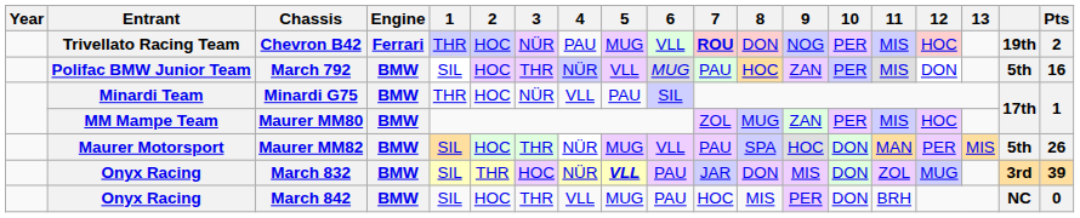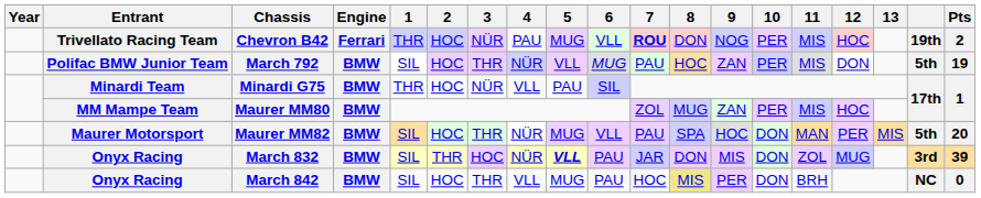 <table class="wikitable" style="text-align:center; font-size:85%">
 <tr>
 <th>Year</th>
 <th>Entrant</th>
 <th>Chassis</th>
 <th>Engine</th>
 <th>1</th>
 <th>2</th>
 <th>3</th>
 <th>4</th>
 <th>5</th>
 <th>6</th>
 <th>7</th>
 <th>8</th>
 <th>9</th>
 <th>10</th>
 <th>11</th>
 <th>12</th>
 <th>13</th>
 <th></th>
 <th>Pts</th>
 </tr>
 <tr>
 <td></td>
 <th nowrap>Trivellato Racing Team</th>
 <th nowrap><a href='#'>Chevron B42</a></th>
 <th><a href='#'>Ferrari</a></th>
 <td style="background:#CFCFFF;"><a href='#'>THR</a><br></td>
 <td style="background:#CFCFFF;"><a href='#'>HOC</a><br></td>
 <td style="background:#EFCFFF;"><a href='#'>NÜR</a><br></td>
 <td><a href='#'>PAU</a></td>
 <td style="background:#EFCFFF;"><a href='#'>MUG</a><br></td>
 <td style="background:#DFFFDF;"><a href='#'>VLL</a><br></td>
 <td style="background:#FFCFCF;"><strong><a href='#'>ROU</a><br></strong></td>
 <td style="background:#FFCFCF;"><a href='#'>DON</a><br></td>
 <td style="background:#CFCFFF;"><a href='#'>NOG</a><br></td>
 <td style="background:#EFCFFF;"><a href='#'>PER</a><br></td>
 <td style="background:#CFCFFF;"><a href='#'>MIS</a><br></td>
 <td style="background:#FFCFCF;"><a href='#'>HOC</a><br></td>
 <td></td>
 <th>19th</th>
 <th>2</th>
 </tr>
 <tr>
 <td></td>
 <th nowrap><a href='#'>Polifac BMW Junior Team</a></th>
 <th nowrap><a href='#'>March 792</a></th>
 <th><a href='#'>BMW</a></th>
 <td style="background:#ffffff;"><a href='#'>SIL</a><br></td>
 <td style="background:#EFCFFF;"><a href='#'>HOC</a><br></td>
 <td style="background:#EFCFFF;"><a href='#'>THR</a><br></td>
 <td style="background:#CFCFFF;"><a href='#'>NÜR</a><br></td>
 <td style="background:#EFCFFF;"><a href='#'>VLL</a><br></td>
 <td style="background:#DFDFDF;"><em><a href='#'>MUG</a></em><br></td>
 <td style="background:#DFFFDF;"><a href='#'>PAU</a><br></td>
 <td style="background:#FFDF9F;"><a href='#'>HOC</a><br></td>
 <td style="background:#EFCFFF;"><a href='#'>ZAN</a><br></td>
 <td style="background:#CFCFFF;"><a href='#'>PER</a><br></td>
 <td style="background:#DFDFDF;"><a href='#'>MIS</a><br></td>
 <td style="background:#ffffff;"><a href='#'>DON</a><br></td>
 <td></td>
 <th>5th</th>
-<th>16</th>
+<th>19</th>
 </tr>
 <tr>
 <td rowspan=2></td>
 <th nowrap><a href='#'>Minardi Team</a></th>
 <th nowrap><a href='#'>Minardi G75</a></th>
 <th><a href='#'>BMW</a></th>
 <td><a href='#'>THR</a></td>
 <td><a href='#'>HOC</a></td>
 <td><a href='#'>NÜR</a></td>
 <td><a href='#'>VLL</a></td>
 <td><a href='#'>PAU</a></td>
 <td style="background:#CFCFFF;"><a href='#'>SIL</a><br></td>
 <td colspan=7></td>
 <th rowspan=2>17th</th>
 <th rowspan=2>1</th>
 </tr>
 <tr>
 <th nowrap><a href='#'>MM Mampe Team</a></th>
 <th nowrap><a href='#'>Maurer MM80</a></th>
 <th><a href='#'>BMW</a></th>
 <td colspan=6></td>
 <td style="background:#EFCFFF;"><a href='#'>ZOL</a><br></td>
 <td style="background:#CFCFFF;"><a href='#'>MUG</a><br></td>
 <td style="background:#DFFFDF;"><a href='#'>ZAN</a><br></td>
 <td style="background:#EFCFFF;"><a href='#'>PER</a><br></td>
 <td style="background:#CFCFFF;"><a href='#'>MIS</a><br></td>
 <td style="background:#EFCFFF;"><a href='#'>HOC</a><br></td>
 <td></td>
 </tr>
 <tr>
 <td></td>
 <th nowrap><a href='#'>Maurer Motorsport</a></th>
 <th nowrap><a href='#'>Maurer MM82</a></th>
 <th><a href='#'>BMW</a></th>
 <td style="background:#FFDF9F;"><a href='#'>SIL</a><br></td>
 <td style="background:#DFFFDF;"><a href='#'>HOC</a><br></td>
 <td style="background:#DFFFDF;"><a href='#'>THR</a><br></td>
 <td style="background:#ffffff;"><a href='#'>NÜR</a><br></td>
 <td style="background:#EFCFFF;"><a href='#'>MUG</a><br></td>
 <td style="background:#EFCFFF;"><a href='#'>VLL</a><br></td>
 <td style="background:#EFCFFF;"><a href='#'>PAU</a><br></td>
 <td style="background:#CFCFFF;"><a href='#'>SPA</a><br></td>
 <td style="background:#DFDFDF;"><a href='#'>HOC</a><br></td>
 <td style="background:#DFFFDF;"><a href='#'>DON</a><br></td>
 <td style="background:#FFDF9F;"><a href='#'>MAN</a><br></td>
 <td style="background:#EFCFFF;"><a href='#'>PER</a><br></td>
 <td style="background:#FFDF9F;"><a href='#'>MIS</a><br></td>
 <th>5th</th>
-<th>26</th>
+<th>20</th>
 </tr>
 <tr>
 <td></td>
 <th nowrap><a href='#'>Onyx Racing</a></th>
 <th nowrap><a href='#'>March 832</a></th>
 <th><a href='#'>BMW</a></th>
 <td style="background:#FFFFBF;"><a href='#'>SIL</a><br></td>
 <td style="background:#FFFFBF;"><a href='#'>THR</a><br></td>
 <td style="background:#EFCFFF;"><a href='#'>HOC</a><br></td>
 <td style="background:#FFFFBF;"><a href='#'>NÜR</a><br></td>
 <td style="background:#FFFFBF;"><strong><em><a href='#'>VLL</a></em></strong><br></td>
 <td style="background:#EFCFFF;"><a href='#'>PAU</a><br></td>
 <td style="background:#CFCFFF;"><a href='#'>JAR</a><br></td>
 <td style="background:#EFCFFF;"><a href='#'>DON</a><br></td>
 <td style="background:#EFCFFF;"><a href='#'>MIS</a><br></td>
 <td style="background:#DFFFDF;"><a href='#'>DON</a><br></td>
 <td style="background:#EFCFFF;"><a href='#'>ZOL</a><br></td>
 <td style="background:#CFCFFF;"><a href='#'>MUG</a><br></td>
 <td></td>
 <td style="background:#FFDF9F;"><strong>3rd</strong></td>
 <td style="background:#FFDF9F;"><strong>39</strong></td>
 </tr>
 <tr>
 <td></td>
 <th nowrap><a href='#'>Onyx Racing</a></th>
 <th nowrap><a href='#'>March 842</a></th>
 <th><a href='#'>BMW</a></th>
 <td><a href='#'>SIL</a></td>
 <td><a href='#'>HOC</a></td>
 <td><a href='#'>THR</a></td>
 <td><a href='#'>VLL</a></td>
 <td><a href='#'>MUG</a></td>
 <td><a href='#'>PAU</a></td>
 <td><a href='#'>HOC</a></td>
-<td><a href='#'>MIS</a></td>
+<td style="background: khaki;"><a href='#'>MIS</a></td>
 <td style="background:#EFCFFF;"><a href='#'>PER</a><br></td>
 <td><a href='#'>DON</a></td>
 <td><a href='#'>BRH</a></td>
 <td colspan=2></td>
 <th>NC</th>
 <th>0</th>
 </tr>
 </table>
